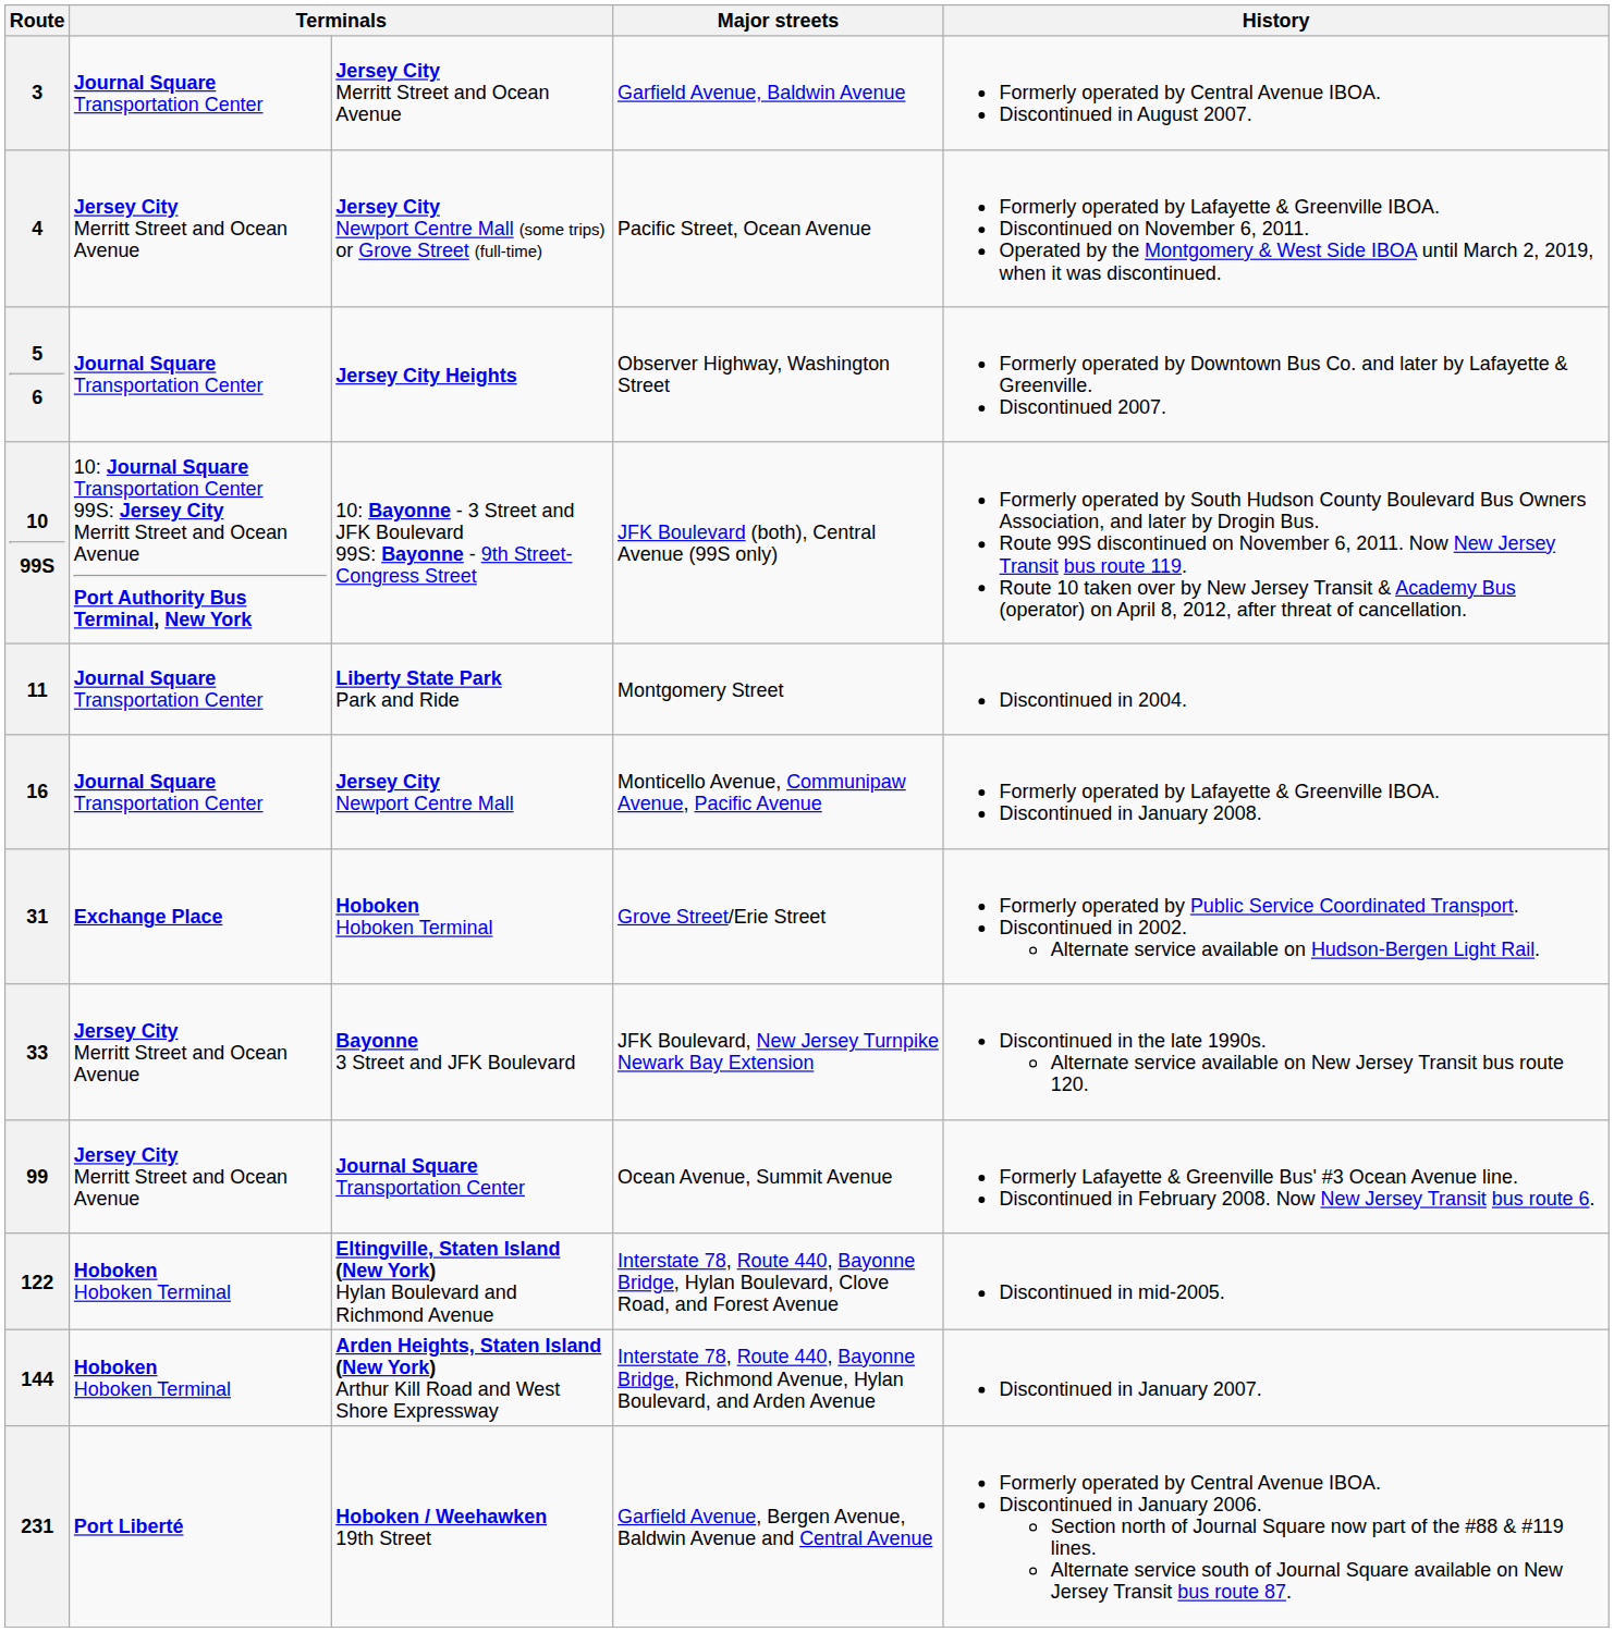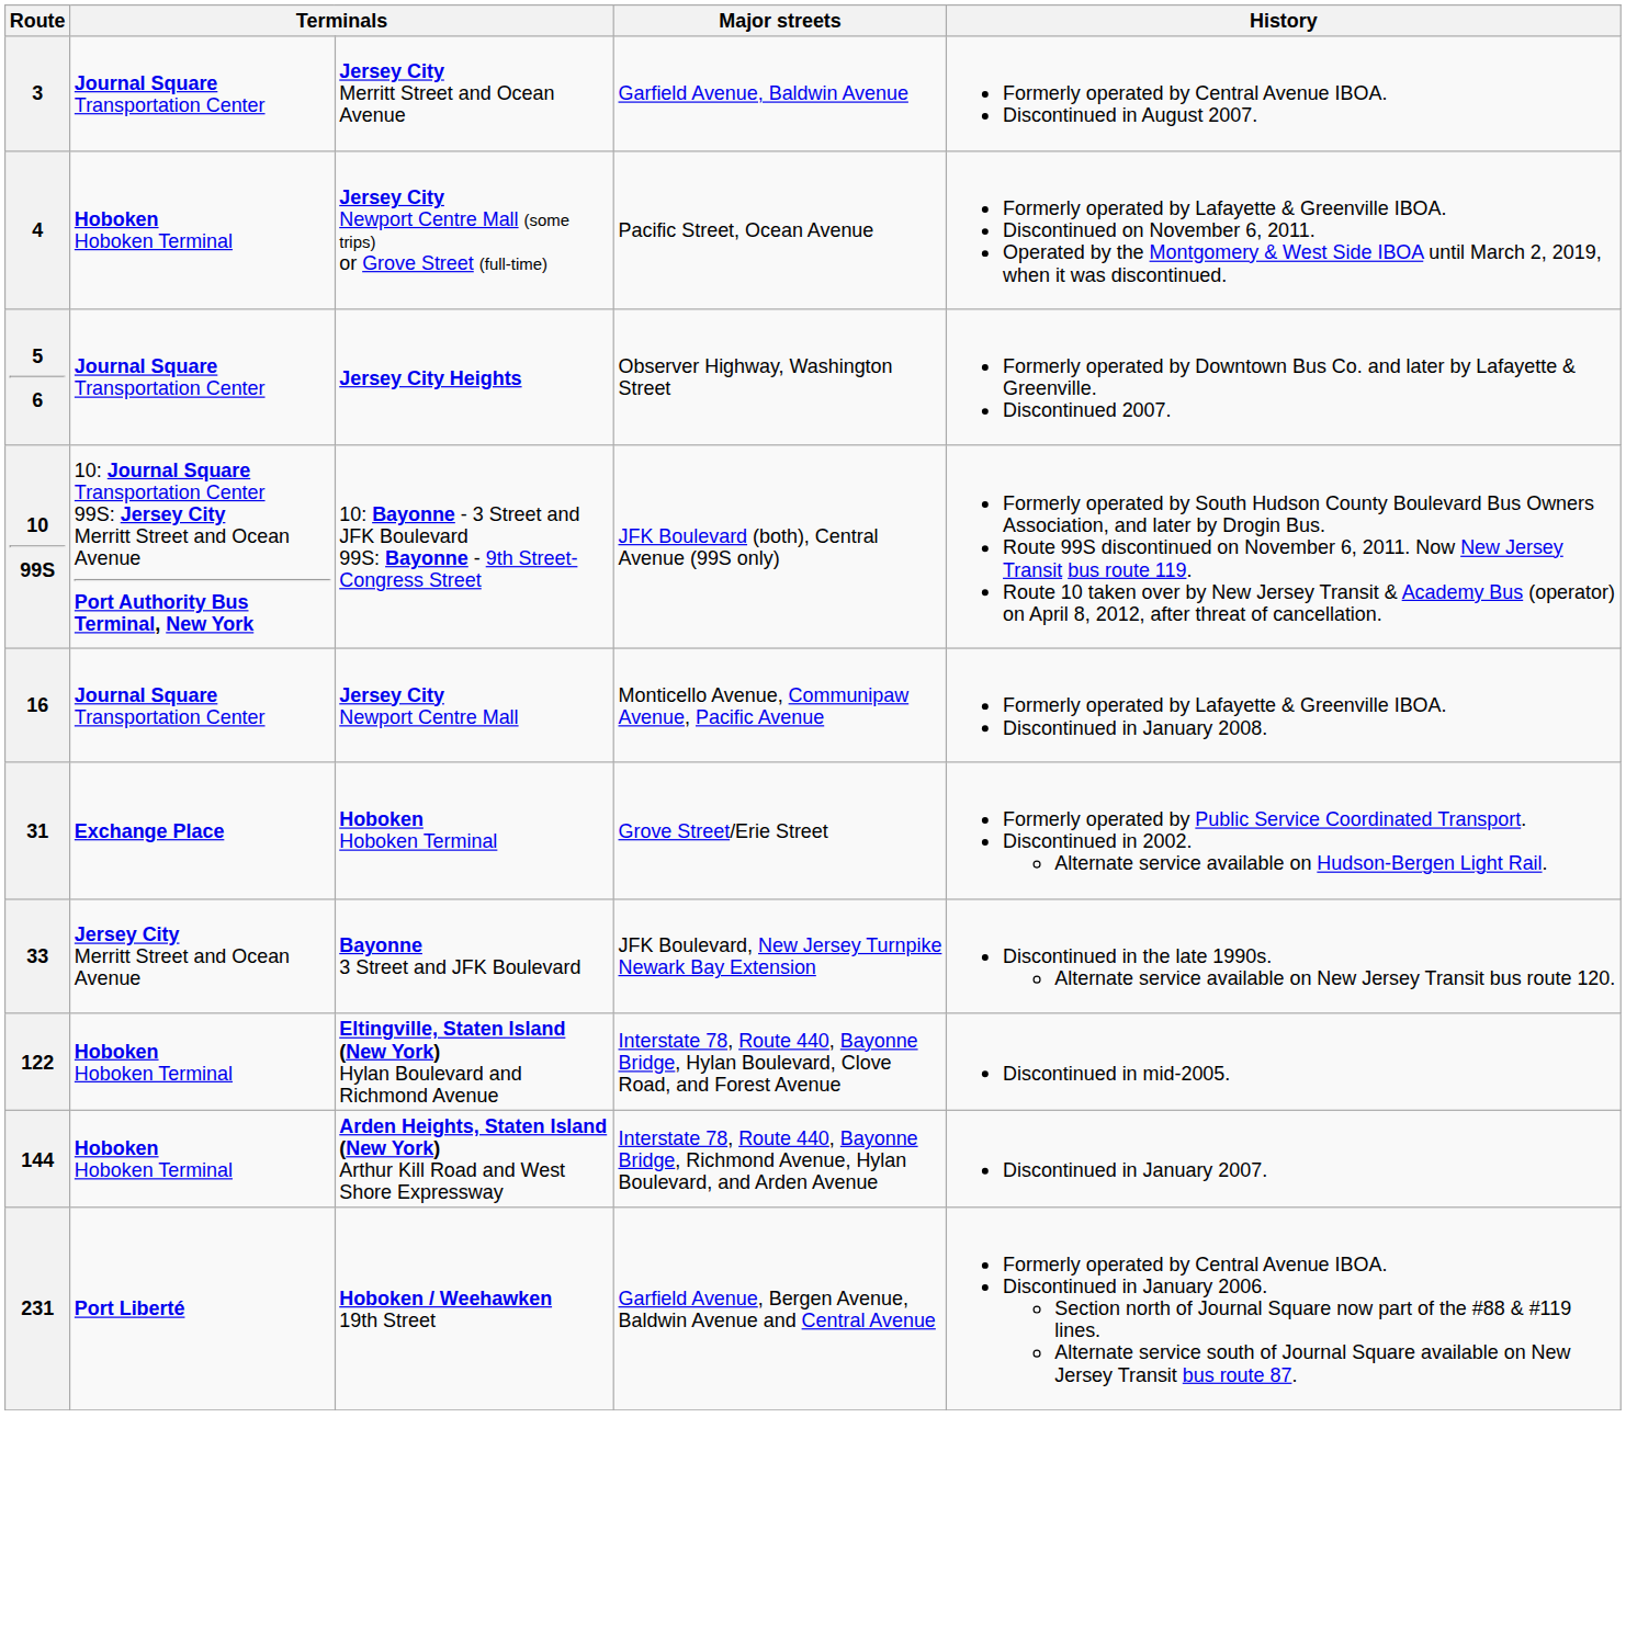 <table class=wikitable style="font-size: 95%;" text-valign="center"|>
 <tr>
 <th>Route</th>
 <th colspan=2>Terminals</th>
 <th width="250px">Major streets</th>
 <th>History</th>
 </tr>
 <tr>
 <th>3<br></th>
 <td><strong><a href='#'>Journal Square</a></strong><br> <a href='#'>Transportation Center</a></td>
 <td><strong><a href='#'>Jersey City</a></strong><br>Merritt Street and Ocean Avenue</td>
 <td><a href='#'>Garfield Avenue, Baldwin Avenue</a></td>
 <td><br><ul><li>Formerly operated by Central Avenue IBOA.</li><li>Discontinued in August 2007.</li></ul></td>
 </tr>
 <tr>
 <th>4<br></th>
-<td><strong><a href='#'>Jersey City</a></strong><br>Merritt Street and Ocean Avenue</td>
+<td><strong><a href='#'>Hoboken</a></strong><br><a href='#'>Hoboken Terminal</a></td>
 <td><strong><a href='#'>Jersey City</a></strong><br><a href='#'>Newport Centre Mall</a> <small>(some trips)</small><br>or <a href='#'>Grove Street</a> <small>(full-time)</small></td>
 <td>Pacific Street, Ocean Avenue</td>
 <td><br><ul><li>Formerly operated by Lafayette & Greenville IBOA.</li><li>Discontinued on November 6, 2011.</li><li>Operated by the <a href='#'>Montgomery & West Side IBOA</a> until March 2, 2019, when it was discontinued.</li></ul></td>
 </tr>
 <tr>
 <th>5<hr>6<br></th>
 <td><strong><a href='#'>Journal Square</a></strong><br> <a href='#'>Transportation Center</a></td>
 <td><strong><a href='#'>Jersey City Heights</a></strong></td>
 <td>Observer Highway, Washington Street</td>
 <td><br><ul><li>Formerly operated by Downtown Bus Co. and later by Lafayette & Greenville.</li><li>Discontinued 2007.</li></ul></td>
 </tr>
 <tr>
 <th>10<hr>99S<br></th>
 <td>10: <strong><a href='#'>Journal Square</a></strong><br> <a href='#'>Transportation Center</a><br>99S: <strong><a href='#'>Jersey City</a></strong><br>Merritt Street and Ocean Avenue<hr><strong><a href='#'>Port Authority Bus Terminal</a>, <a href='#'>New York</a></strong></td>
 <td>10: <strong><a href='#'>Bayonne</a></strong> - 3 Street and JFK Boulevard<br>99S: <strong><a href='#'>Bayonne</a></strong> - <a href='#'>9th Street-Congress Street</a></td>
 <td><a href='#'>JFK Boulevard</a> (both), Central Avenue (99S only)</td>
 <td><br><ul><li>Formerly operated by South Hudson County Boulevard Bus Owners Association, and later by Drogin Bus.</li><li>Route 99S discontinued on November 6, 2011. Now <a href='#'>New Jersey Transit</a> <a href='#'>bus route 119</a>.</li><li>Route 10 taken over by New Jersey Transit & <a href='#'>Academy Bus</a> (operator) on April 8, 2012, after threat of cancellation.</li></ul></td>
-</tr>
-<tr>
-<th>11<br></th>
-<td><strong><a href='#'>Journal Square</a></strong><br> <a href='#'>Transportation Center</a></td>
-<td><strong><a href='#'>Liberty State Park</a></strong><br>Park and Ride</td>
-<td>Montgomery Street</td>
-<td><br><ul><li>Discontinued in 2004.</li></ul></td>
 </tr>
 <tr>
 <th>16<br></th>
 <td><strong><a href='#'>Journal Square</a></strong><br> <a href='#'>Transportation Center</a></td>
 <td><strong><a href='#'>Jersey City</a></strong><br><a href='#'>Newport Centre Mall</a></td>
 <td>Monticello Avenue, <a href='#'>Communipaw Avenue</a>, <a href='#'>Pacific Avenue</a></td>
 <td><br><ul><li>Formerly operated by Lafayette & Greenville IBOA.</li><li>Discontinued in January 2008.</li></ul></td>
 </tr>
 <tr>
 <th>31</th>
 <td><strong><a href='#'>Exchange Place</a></strong></td>
 <td><strong><a href='#'>Hoboken</a></strong><br><a href='#'>Hoboken Terminal</a></td>
 <td><a href='#'>Grove Street</a>/Erie Street</td>
 <td><br><ul><li>Formerly operated by <a href='#'>Public Service Coordinated Transport</a>.</li><li>Discontinued in 2002.<ul><li>Alternate service available on <a href='#'>Hudson-Bergen Light Rail</a>.</li></ul></li></ul></td>
 </tr>
 <tr>
 <th>33</th>
 <td><strong><a href='#'>Jersey City</a></strong><br>Merritt Street and Ocean Avenue</td>
 <td><strong><a href='#'>Bayonne</a></strong><br>3 Street and JFK Boulevard</td>
 <td>JFK Boulevard, <a href='#'>New Jersey Turnpike Newark Bay Extension</a></td>
 <td><br><ul><li>Discontinued in the late 1990s.<ul><li>Alternate service available on New Jersey Transit bus route 120.</li></ul></li></ul></td>
-</tr>
-<tr>
-<th>99</th>
-<td><strong><a href='#'>Jersey City</a></strong><br>Merritt Street and Ocean Avenue</td>
-<td><strong><a href='#'>Journal Square</a></strong><br> <a href='#'>Transportation Center</a></td>
-<td>Ocean Avenue, Summit Avenue</td>
-<td><br><ul><li>Formerly Lafayette & Greenville Bus' #3 Ocean Avenue line.</li><li>Discontinued in February 2008. Now <a href='#'>New Jersey Transit</a> <a href='#'>bus route 6</a>.</li></ul></td>
 </tr>
 <tr>
 <th>122<br></th>
 <td><strong><a href='#'>Hoboken</a></strong><br><a href='#'>Hoboken Terminal</a></td>
 <td><strong><a href='#'>Eltingville, Staten Island</a> (<a href='#'>New York</a>)</strong><br>Hylan Boulevard and Richmond Avenue</td>
 <td><a href='#'>Interstate 78</a>, <a href='#'>Route 440</a>, <a href='#'>Bayonne Bridge</a>, Hylan Boulevard, Clove Road, and Forest Avenue</td>
 <td><br><ul><li>Discontinued in mid-2005.</li></ul></td>
 </tr>
 <tr>
 <th>144<br></th>
 <td><strong><a href='#'>Hoboken</a></strong><br><a href='#'>Hoboken Terminal</a></td>
 <td><strong><a href='#'>Arden Heights, Staten Island</a> (<a href='#'>New York</a>)</strong><br>Arthur Kill Road and West Shore Expressway</td>
 <td><a href='#'>Interstate 78</a>, <a href='#'>Route 440</a>, <a href='#'>Bayonne Bridge</a>, Richmond Avenue, Hylan Boulevard, and Arden Avenue</td>
 <td><br><ul><li>Discontinued in January 2007.</li></ul></td>
 </tr>
 <tr>
 <th>231<br></th>
 <td><strong><a href='#'>Port Liberté</a></strong></td>
 <td><strong><a href='#'>Hoboken / Weehawken</a></strong><br>19th Street</td>
 <td><a href='#'>Garfield Avenue</a>, Bergen Avenue, Baldwin Avenue and <a href='#'>Central Avenue</a></td>
 <td><br><ul><li>Formerly operated by Central Avenue IBOA.</li><li>Discontinued in January 2006.<ul><li>Section north of Journal Square now part of the #88 & #119 lines.</li><li>Alternate service south of Journal Square available on New Jersey Transit <a href='#'>bus route 87</a>.</li></ul></li></ul></td>
 </tr>
 <tr>
 </tr>
 </table>
